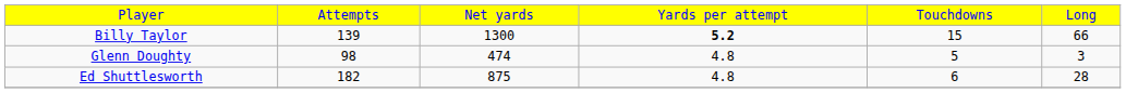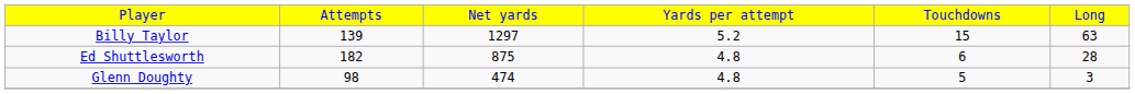 <table class="wikitable" width="90%">
 <tr align="center"  style="background:yellow;color:blue;">
 <td>Player</td>
 <td>Attempts</td>
 <td>Net yards</td>
 <td>Yards per attempt</td>
 <td>Touchdowns</td>
 <td>Long</td>
 </tr>
 <tr align="center" bgcolor="">
 <td><a href='#'>Billy Taylor</a></td>
 <td>139</td>
-<td>1300</td>
-<td><strong>5.2</strong></td>
+<td>1297</td>
+<td>5.2</td>
 <td>15</td>
-<td>66</td>
+<td>63</td>
+</tr>
+<tr align="center" bgcolor="">
+<td><a href='#'>Ed Shuttlesworth</a></td>
+<td>182</td>
+<td>875</td>
+<td>4.8</td>
+<td>6</td>
+<td>28</td>
 </tr>
 <tr align="center" bgcolor="">
 <td><a href='#'>Glenn Doughty</a></td>
 <td>98</td>
 <td>474</td>
 <td>4.8</td>
 <td>5</td>
 <td>3</td>
 </tr>
-<tr align="center" bgcolor="">
-<td><a href='#'>Ed Shuttlesworth</a></td>
-<td>182</td>
-<td>875</td>
-<td>4.8</td>
-<td>6</td>
-<td>28</td>
-</tr>
 <tr>
 </tr>
 </table>
